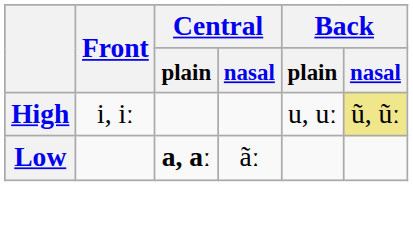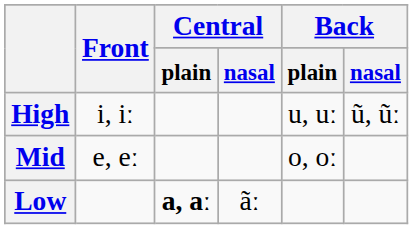 <table class="wikitable" style="text-align:center">
 <tr>
 <th rowspan="2"></th>
 <th rowspan="2"><a href='#'>Front</a></th>
 <th colspan="2"><a href='#'>Central</a></th>
 <th colspan="2"><a href='#'>Back</a></th>
 </tr>
 <tr>
 <th><small>plain</small></th>
 <th><small><a href='#'>nasal</a></small></th>
 <th><small>plain</small></th>
 <th><small><a href='#'>nasal</a></small></th>
 </tr>
 <tr>
 <th><a href='#'>High</a></th>
 <td>i, iː</td>
 <td></td>
 <td></td>
 <td>u, uː</td>
-<td style="background: khaki;">ũ, ũː</td>
+<td>ũ, ũː</td>
+</tr>
+<tr>
+<th><a href='#'>Mid</a></th>
+<td>e, eː</td>
+<td></td>
+<td></td>
+<td>o, oː</td>
+<td></td>
 </tr>
 <tr>
 <th><a href='#'>Low</a></th>
 <td></td>
 <td><strong>a, aː</strong></td>
 <td>ãː</td>
 <td></td>
 <td></td>
 </tr>
 </table>
